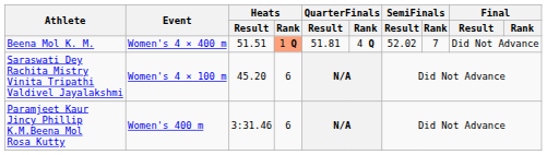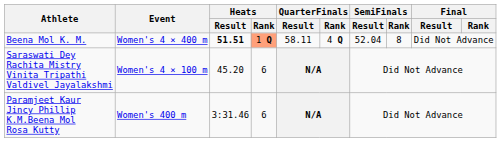 <table class="wikitable" style="text-align:center">
 <tr>
 <th rowspan="2">Athlete</th>
 <th rowspan="2">Event</th>
 <th colspan="2">Heats</th>
 <th colspan="2">QuarterFinals</th>
 <th colspan="2">SemiFinals</th>
 <th colspan="2">Final</th>
 </tr>
 <tr>
 <th>Result</th>
 <th>Rank</th>
 <th>Result</th>
 <th>Rank</th>
 <th>Result</th>
 <th>Rank</th>
 <th>Result</th>
 <th>Rank</th>
 </tr>
 <tr>
 <td align= left><a href='#'>Beena Mol K. M.</a></td>
 <td align="left"><a href='#'>Women's 4 × 400 m</a></td>
-<td>51.51</td>
+<td><strong>51.51</strong></td>
 <td style="background: lightsalmon;">1 <strong>Q</strong></td>
-<td>51.81</td>
+<td>58.11</td>
 <td>4 <strong>Q</strong></td>
-<td>52.02</td>
-<td>7</td>
+<td>52.04</td>
+<td>8</td>
 <td colspan="2">Did Not Advance</td>
 </tr>
 <tr>
 <td align= left><a href='#'>Saraswati Dey</a><br><a href='#'>Rachita Mistry</a><br><a href='#'>Vinita Tripathi</a><br><a href='#'>Valdivel Jayalakshmi</a></td>
 <td align="left"><a href='#'>Women's 4 × 100 m</a></td>
 <td>45.20</td>
 <td>6</td>
 <th colspan="2">N/A</th>
 <td colspan="4">Did Not Advance</td>
 </tr>
 <tr>
 <td align="left"><a href='#'>Paramjeet Kaur</a><br><a href='#'>Jincy Phillip</a><br><a href='#'>K.M.Beena Mol</a><br><a href='#'>Rosa Kutty</a></td>
 <td align= left><a href='#'>Women's 400 m</a></td>
 <td>3:31.46</td>
 <td>6</td>
 <th colspan="2">N/A</th>
 <td colspan="4">Did Not Advance</td>
 </tr>
 </table>
